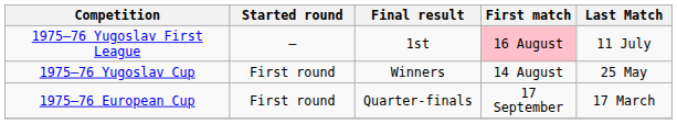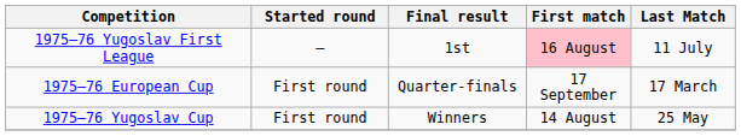 <table class="wikitable" style="text-align: center;">
 <tr>
 <th width="220">Competition</th>
 <th width="120">Started round</th>
 <th width="120">Final result</th>
 <th width="90">First match</th>
 <th width="90">Last Match</th>
 </tr>
 <tr>
 <td><a href='#'>1975–76 Yugoslav First League</a></td>
 <td>–</td>
 <td>1st</td>
 <td style="background: pink;">16 August</td>
 <td>11 July</td>
 </tr>
 <tr>
+<td><a href='#'>1975–76 European Cup</a></td>
+<td>First round</td>
+<td>Quarter-finals</td>
+<td>17 September</td>
+<td>17 March</td>
+</tr>
+<tr>
 <td><a href='#'>1975–76 Yugoslav Cup</a></td>
 <td>First round</td>
 <td>Winners</td>
 <td>14 August</td>
 <td>25 May</td>
 </tr>
 <tr>
-<td><a href='#'>1975–76 European Cup</a></td>
-<td>First round</td>
-<td>Quarter-finals</td>
-<td>17 September</td>
-<td>17 March</td>
-</tr>
-<tr>
 </tr>
 </table>
